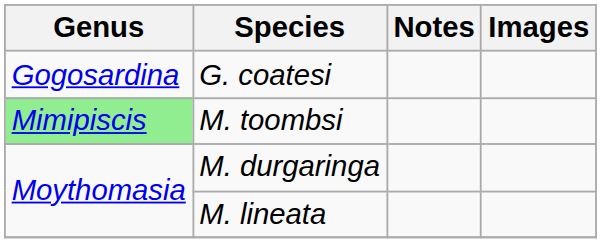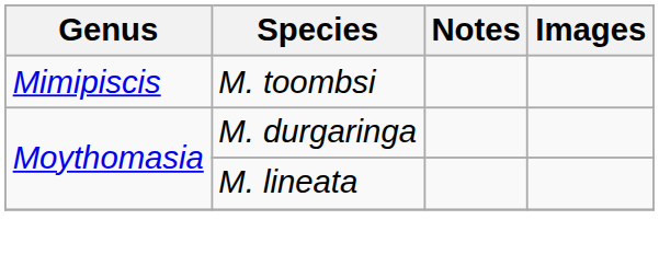 <table class="wikitable sortable">
 <tr>
 <th>Genus</th>
 <th>Species</th>
 <th>Notes</th>
 <th>Images</th>
 </tr>
 <tr>
-<td><em><a href='#'>Gogosardina</a></em></td>
-<td><em>G. coatesi</em></td>
-<td align="center"></td>
-<td></td>
-</tr>
-<tr>
-<td style="background: lightgreen;"><em><a href='#'>Mimipiscis</a></em></td>
+<td><em><a href='#'>Mimipiscis</a></em></td>
 <td><em>M. toombsi</em></td>
 <td align="center"></td>
 <td></td>
 </tr>
 <tr>
 <td rowspan="2"><em><a href='#'>Moythomasia</a></em></td>
 <td><em>M. durgaringa</em></td>
 <td></td>
 <td></td>
 </tr>
 <tr>
 <td><em>M. lineata</em></td>
 <td></td>
 <td></td>
 </tr>
 <tr>
 </tr>
 </table>
